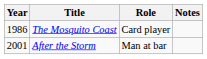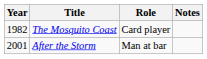 <table class="wikitable">
 <tr>
 <th>Year</th>
 <th>Title</th>
 <th>Role</th>
 <th>Notes</th>
 </tr>
 <tr>
-<td>1986</td>
+<td>1982</td>
 <td><em><a href='#'>The Mosquito Coast</a></em></td>
 <td>Card player</td>
 <td></td>
 </tr>
 <tr>
 <td>2001</td>
 <td><em><a href='#'>After the Storm</a></em></td>
 <td>Man at bar</td>
 <td></td>
 </tr>
 </table>
